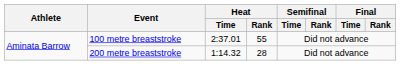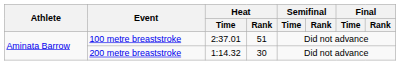 <table class="wikitable" style="text-align:center; font-size:90%; width:50%;">
 <tr>
 <th rowspan="2">Athlete</th>
 <th rowspan="2">Event</th>
 <th colspan="2">Heat</th>
 <th colspan="2">Semifinal</th>
 <th colspan="2">Final</th>
 </tr>
 <tr style="font-size:95%">
 <th>Time</th>
 <th>Rank</th>
 <th>Time</th>
 <th>Rank</th>
 <th>Time</th>
 <th>Rank</th>
 </tr>
 <tr>
 <td align=left rowspan=2><a href='#'>Aminata Barrow</a></td>
 <td align=left><a href='#'>100 metre breaststroke</a></td>
 <td>2:37.01</td>
-<td>55</td>
+<td>51</td>
 <td colspan=4>Did not advance</td>
 </tr>
 <tr>
 <td align=left><a href='#'>200 metre breaststroke</a></td>
 <td>1:14.32</td>
-<td>28</td>
+<td>30</td>
 <td colspan=4>Did not advance</td>
 </tr>
 </table>
